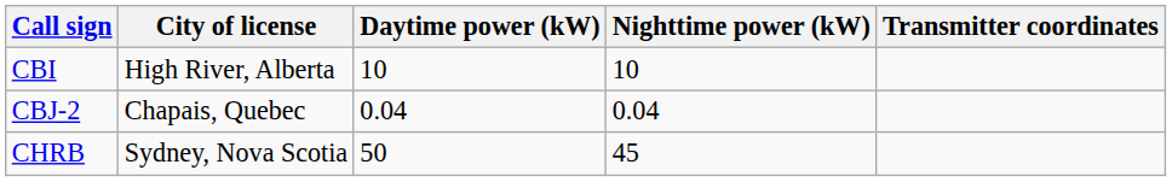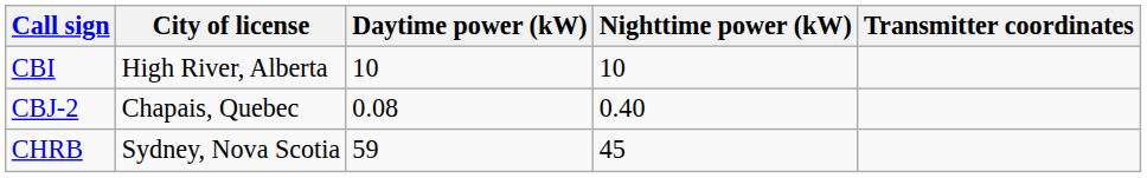 <table class="wikitable sortable">
 <tr>
 <th><a href='#'>Call sign</a></th>
 <th>City of license</th>
 <th>Daytime power (kW)</th>
 <th>Nighttime power (kW)</th>
 <th>Transmitter coordinates</th>
 </tr>
 <tr>
 <td><a href='#'>CBI</a></td>
 <td>High River, Alberta</td>
 <td>10</td>
 <td>10</td>
 <td></td>
 </tr>
 <tr>
 <td><a href='#'>CBJ-2</a></td>
 <td>Chapais, Quebec</td>
-<td>0.04</td>
-<td>0.04</td>
+<td>0.08</td>
+<td>0.40</td>
 <td></td>
 </tr>
 <tr>
 <td><a href='#'>CHRB</a></td>
 <td>Sydney, Nova Scotia</td>
-<td>50</td>
+<td>59</td>
 <td>45</td>
 <td></td>
 </tr>
 </table>
